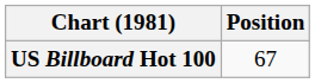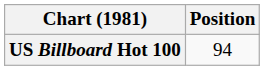 <table class="wikitable plainrowheaders" style="text-align:center">
 <tr>
 <th>Chart (1981)</th>
 <th>Position</th>
 </tr>
 <tr>
 <th scope="row">US <em>Billboard</em> Hot 100</th>
-<td>67</td>
+<td>94</td>
 </tr>
 </table>
